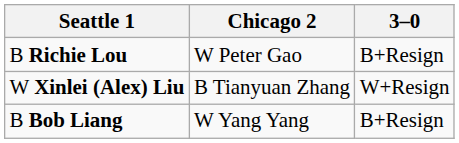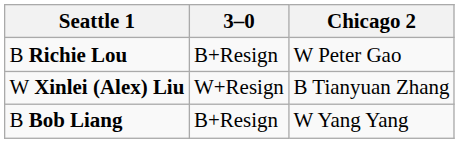 <table class="wikitable">
 <tr>
 <th>Seattle 1</th>
+<th>3–0</th>
 <th>Chicago 2</th>
-<th>3–0</th>
 </tr>
 <tr>
 <td>B <strong>Richie Lou</strong></td>
+<td>B+Resign</td>
 <td>W Peter Gao</td>
-<td>B+Resign</td>
 </tr>
 <tr>
 <td>W <strong>Xinlei (Alex) Liu</strong></td>
+<td>W+Resign</td>
 <td>B Tianyuan Zhang</td>
-<td>W+Resign</td>
 </tr>
 <tr>
 <td>B <strong>Bob Liang</strong></td>
+<td>B+Resign</td>
 <td>W Yang Yang</td>
-<td>B+Resign</td>
 </tr>
 </table>
